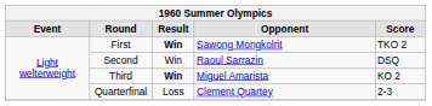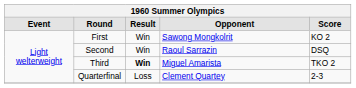 <table style='font-size: 85%; text-align: center;' class='wikitable' width='45%'>
 <tr>
 <th colspan=5>1960 Summer Olympics</th>
 </tr>
 <tr>
 <th style='border-style: none none solid solid; background: #e3e3e3; width: 20%'><strong>Event</strong></th>
 <th style='border-style: none none solid solid; background: #e3e3e3; width: 15%'><strong>Round</strong></th>
 <th style='border-style: none none solid solid; background: #e3e3e3; width: 10%'><strong>Result</strong></th>
 <th style='border-style: none none solid solid; background: #e3e3e3; width: 43%'><strong>Opponent</strong></th>
 <th style='border-style: none none solid solid; background: #e3e3e3; width: 12%'><strong>Score</strong></th>
 </tr>
 <tr>
 <td rowspan="4" style="text-align:center;"><a href='#'>Light welterweight</a></td>
 <td>First</td>
-<td><strong>Win</strong></td>
+<td>Win</td>
 <td align='left'> <a href='#'>Sawong Mongkolrit</a></td>
-<td align='left'>TKO 2</td>
+<td align='left'>KO 2</td>
 </tr>
 <tr>
 <td align='center'>Second</td>
 <td>Win</td>
 <td align='left'> <a href='#'>Raoul Sarrazin</a></td>
 <td align='left'>DSQ</td>
 </tr>
 <tr>
 <td align='center'>Third</td>
 <td><strong>Win</strong></td>
 <td align='left'> <a href='#'>Miguel Amarista</a></td>
-<td align='left'>KO 2</td>
+<td align='left'>TKO 2</td>
 </tr>
 <tr>
 <td>Quarterfinal</td>
 <td>Loss</td>
 <td align='left'> <a href='#'>Clement Quartey</a></td>
 <td align='left'>2-3</td>
 </tr>
 <tr>
 </tr>
 </table>
